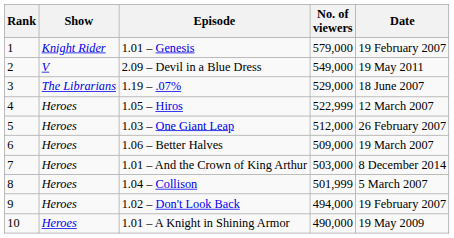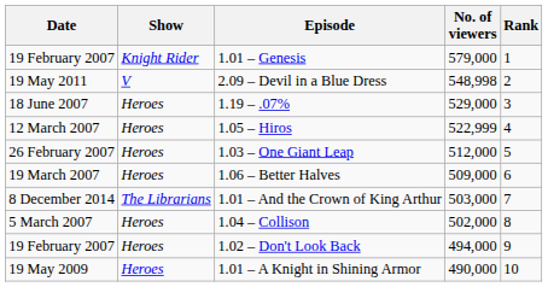 <table class="wikitable">
 <tr>
-<th>Rank</th>
+<th>Date</th>
 <th>Show</th>
 <th>Episode</th>
 <th>No. of<br>viewers</th>
-<th>Date</th>
+<th>Rank</th>
 </tr>
 <tr>
-<td>1</td>
+<td>19 February 2007</td>
 <td><em><a href='#'>Knight Rider</a></em></td>
 <td>1.01 – <a href='#'>Genesis</a></td>
 <td>579,000</td>
-<td>19 February 2007</td>
+<td>1</td>
 </tr>
 <tr>
-<td>2</td>
+<td>19 May 2011</td>
 <td><em><a href='#'>V</a></em></td>
 <td>2.09 – Devil in a Blue Dress</td>
-<td>549,000</td>
-<td>19 May 2011</td>
+<td>548,998</td>
+<td>2</td>
 </tr>
 <tr>
-<td>3</td>
-<td><em><a href='#'>The Librarians</a></em></td>
+<td>18 June 2007</td>
+<td><em>Heroes</em></td>
 <td>1.19 – <a href='#'>.07%</a></td>
 <td>529,000</td>
-<td>18 June 2007</td>
+<td>3</td>
 </tr>
 <tr>
-<td>4</td>
+<td>12 March 2007</td>
 <td><em>Heroes</em></td>
 <td>1.05 – <a href='#'>Hiros</a></td>
 <td>522,999</td>
-<td>12 March 2007</td>
+<td>4</td>
 </tr>
 <tr>
-<td>5</td>
+<td>26 February 2007</td>
 <td><em>Heroes</em></td>
 <td>1.03 – <a href='#'>One Giant Leap</a></td>
 <td>512,000</td>
-<td>26 February 2007</td>
+<td>5</td>
 </tr>
 <tr>
-<td>6</td>
+<td>19 March 2007</td>
 <td><em>Heroes</em></td>
 <td>1.06 – Better Halves</td>
 <td>509,000</td>
-<td>19 March 2007</td>
+<td>6</td>
 </tr>
 <tr>
-<td>7</td>
-<td><em>Heroes</em></td>
+<td>8 December 2014</td>
+<td><em><a href='#'>The Librarians</a></em></td>
 <td>1.01 – And the Crown of King Arthur</td>
 <td>503,000</td>
-<td>8 December 2014</td>
+<td>7</td>
 </tr>
 <tr>
-<td>8</td>
+<td>5 March 2007</td>
 <td><em>Heroes</em></td>
 <td>1.04 – <a href='#'>Collison</a></td>
-<td>501,999</td>
-<td>5 March 2007</td>
+<td>502,000</td>
+<td>8</td>
 </tr>
 <tr>
-<td>9</td>
+<td>19 February 2007</td>
 <td><em>Heroes</em></td>
 <td>1.02 – <a href='#'>Don't Look Back</a></td>
 <td>494,000</td>
-<td>19 February 2007</td>
+<td>9</td>
 </tr>
 <tr>
-<td>10</td>
+<td>19 May 2009</td>
 <td><em><a href='#'>Heroes</a></em></td>
 <td>1.01 – A Knight in Shining Armor</td>
 <td>490,000</td>
-<td>19 May 2009</td>
+<td>10</td>
 </tr>
 </table>
